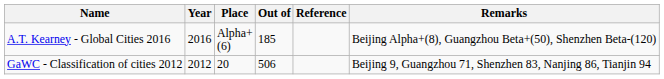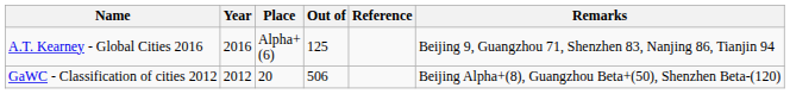 <table class="wikitable">
 <tr>
 <th>Name</th>
 <th>Year</th>
 <th>Place</th>
 <th>Out of</th>
 <th>Reference</th>
 <th>Remarks</th>
 </tr>
 <tr>
 <td><a href='#'>A.T. Kearney</a> - Global Cities 2016</td>
 <td>2016</td>
 <td>Alpha+<br>(6)</td>
-<td>185</td>
+<td>125</td>
 <td></td>
-<td>Beijing Alpha+(8), Guangzhou Beta+(50), Shenzhen Beta-(120)</td>
+<td>Beijing 9, Guangzhou 71, Shenzhen 83, Nanjing 86, Tianjin 94</td>
 </tr>
 <tr>
 <td><a href='#'>GaWC</a> - Classification of cities 2012</td>
 <td>2012</td>
 <td>20</td>
 <td>506</td>
 <td></td>
-<td>Beijing 9, Guangzhou 71, Shenzhen 83, Nanjing 86, Tianjin 94</td>
+<td>Beijing Alpha+(8), Guangzhou Beta+(50), Shenzhen Beta-(120)</td>
 </tr>
 </table>
